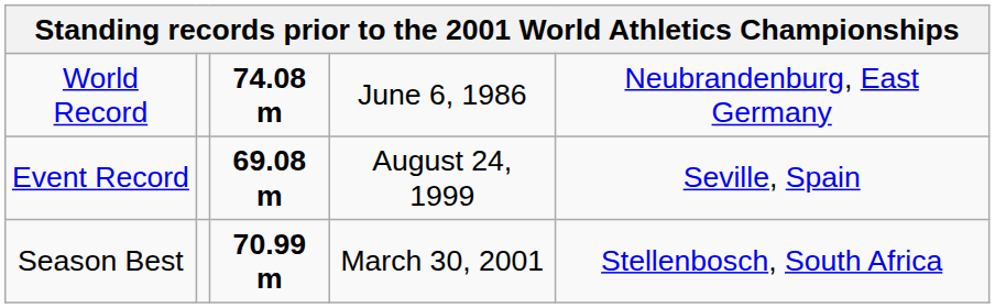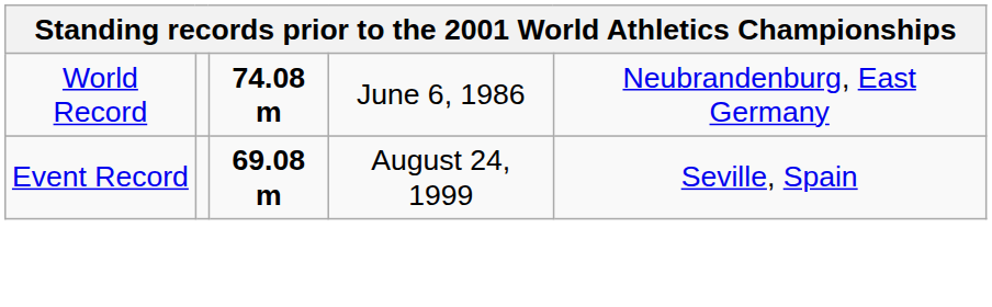 <table class="wikitable" style=" text-align:center; font-size:110%;" width="95%">
 <tr>
 <th colspan="5">Standing records prior to the 2001 World Athletics Championships</th>
 </tr>
 <tr>
 <td><a href='#'>World Record</a></td>
 <td></td>
 <td><strong>74.08 m </strong></td>
 <td>June 6, 1986</td>
 <td> <a href='#'>Neubrandenburg</a>, <a href='#'>East Germany</a></td>
 </tr>
 <tr>
 <td><a href='#'>Event Record</a></td>
 <td></td>
 <td><strong>69.08 m </strong></td>
 <td>August 24, 1999</td>
 <td> <a href='#'>Seville</a>, <a href='#'>Spain</a></td>
 </tr>
-<tr>
-<td>Season Best</td>
-<td></td>
-<td><strong>70.99 m </strong></td>
-<td>March 30, 2001</td>
-<td> <a href='#'>Stellenbosch</a>, <a href='#'>South Africa</a></td>
-</tr>
 </table>
